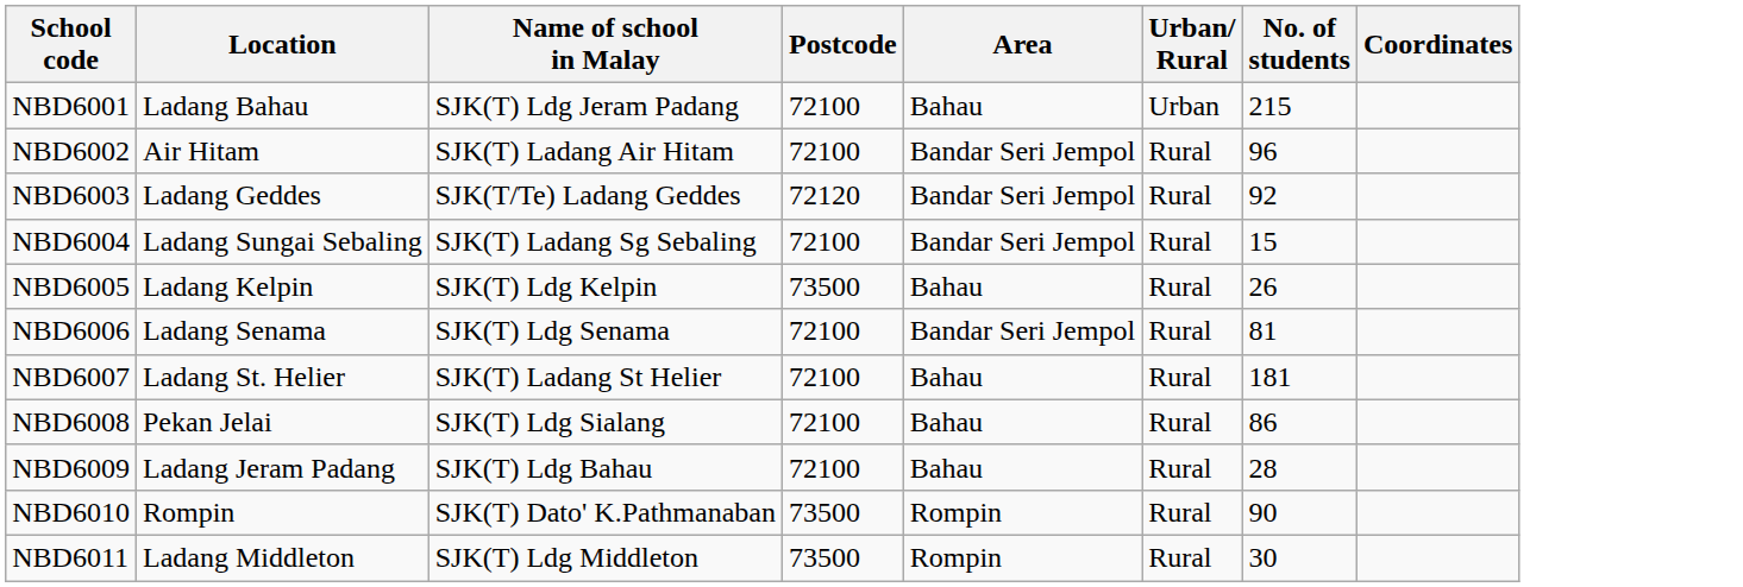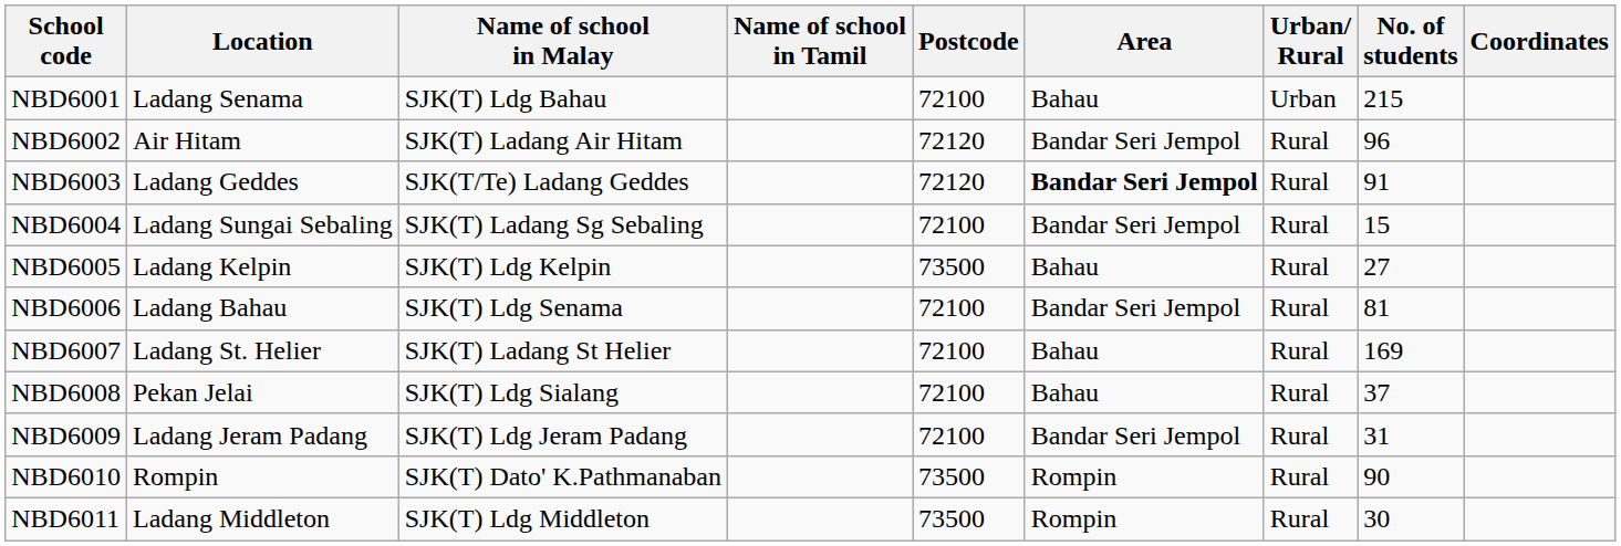 <table class="wikitable sortable">
 <tr>
 <th>School<br>code</th>
 <th>Location</th>
 <th>Name of school<br>in Malay</th>
+<th>Name of school<br>in Tamil</th>
 <th>Postcode</th>
 <th>Area</th>
 <th>Urban/<br>Rural</th>
 <th>No. of<br>students</th>
 <th>Coordinates</th>
 </tr>
 <tr>
 <td>NBD6001</td>
-<td>Ladang Bahau</td>
-<td>SJK(T) Ldg Jeram Padang</td>
+<td>Ladang Senama</td>
+<td>SJK(T) Ldg Bahau</td>
+<td></td>
 <td>72100</td>
 <td>Bahau</td>
 <td>Urban</td>
 <td>215</td>
 <td></td>
 </tr>
 <tr>
 <td>NBD6002</td>
 <td>Air Hitam</td>
 <td>SJK(T) Ladang Air Hitam</td>
-<td>72100</td>
+<td></td>
+<td>72120</td>
 <td>Bandar Seri Jempol</td>
 <td>Rural</td>
 <td>96</td>
 <td></td>
 </tr>
 <tr>
 <td>NBD6003</td>
 <td>Ladang Geddes</td>
 <td>SJK(T/Te) Ladang Geddes</td>
+<td></td>
 <td>72120</td>
-<td>Bandar Seri Jempol</td>
+<td><strong>Bandar Seri Jempol</strong></td>
 <td>Rural</td>
-<td>92</td>
+<td>91</td>
 <td></td>
 </tr>
 <tr>
 <td>NBD6004</td>
 <td>Ladang Sungai Sebaling</td>
 <td>SJK(T) Ladang Sg Sebaling</td>
+<td></td>
 <td>72100</td>
 <td>Bandar Seri Jempol</td>
 <td>Rural</td>
 <td>15</td>
 <td></td>
 </tr>
 <tr>
 <td>NBD6005</td>
 <td>Ladang Kelpin</td>
 <td>SJK(T) Ldg Kelpin</td>
+<td></td>
 <td>73500</td>
 <td>Bahau</td>
 <td>Rural</td>
-<td>26</td>
+<td>27</td>
 <td></td>
 </tr>
 <tr>
 <td>NBD6006</td>
-<td>Ladang Senama</td>
+<td>Ladang Bahau</td>
 <td>SJK(T) Ldg Senama</td>
+<td></td>
 <td>72100</td>
 <td>Bandar Seri Jempol</td>
 <td>Rural</td>
 <td>81</td>
 <td></td>
 </tr>
 <tr>
 <td>NBD6007</td>
 <td>Ladang St. Helier</td>
 <td>SJK(T) Ladang St Helier</td>
+<td></td>
 <td>72100</td>
 <td>Bahau</td>
 <td>Rural</td>
-<td>181</td>
+<td>169</td>
 <td></td>
 </tr>
 <tr>
 <td>NBD6008</td>
 <td>Pekan Jelai</td>
 <td>SJK(T) Ldg Sialang</td>
+<td></td>
 <td>72100</td>
 <td>Bahau</td>
 <td>Rural</td>
-<td>86</td>
+<td>37</td>
 <td></td>
 </tr>
 <tr>
 <td>NBD6009</td>
 <td>Ladang Jeram Padang</td>
-<td>SJK(T) Ldg Bahau</td>
+<td>SJK(T) Ldg Jeram Padang</td>
+<td></td>
 <td>72100</td>
-<td>Bahau</td>
+<td>Bandar Seri Jempol</td>
 <td>Rural</td>
-<td>28</td>
+<td>31</td>
 <td></td>
 </tr>
 <tr>
 <td>NBD6010</td>
 <td>Rompin</td>
 <td>SJK(T) Dato' K.Pathmanaban</td>
+<td></td>
 <td>73500</td>
 <td>Rompin</td>
 <td>Rural</td>
 <td>90</td>
 <td></td>
 </tr>
 <tr>
 <td>NBD6011</td>
 <td>Ladang Middleton</td>
 <td>SJK(T) Ldg Middleton</td>
+<td></td>
 <td>73500</td>
 <td>Rompin</td>
 <td>Rural</td>
 <td>30</td>
 <td></td>
 </tr>
 </table>
